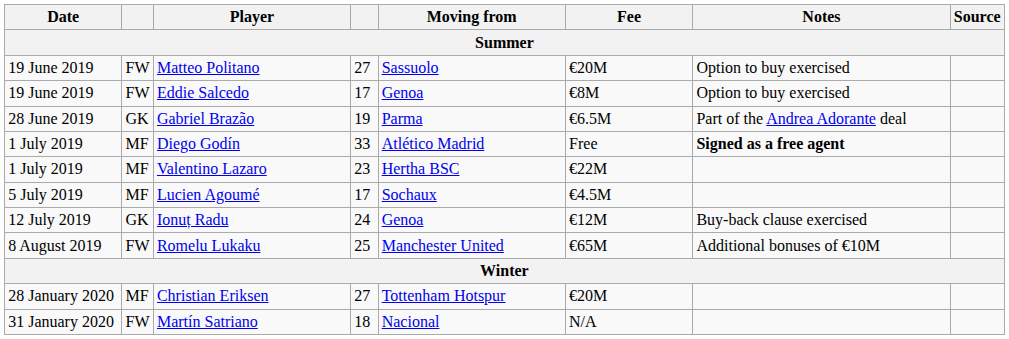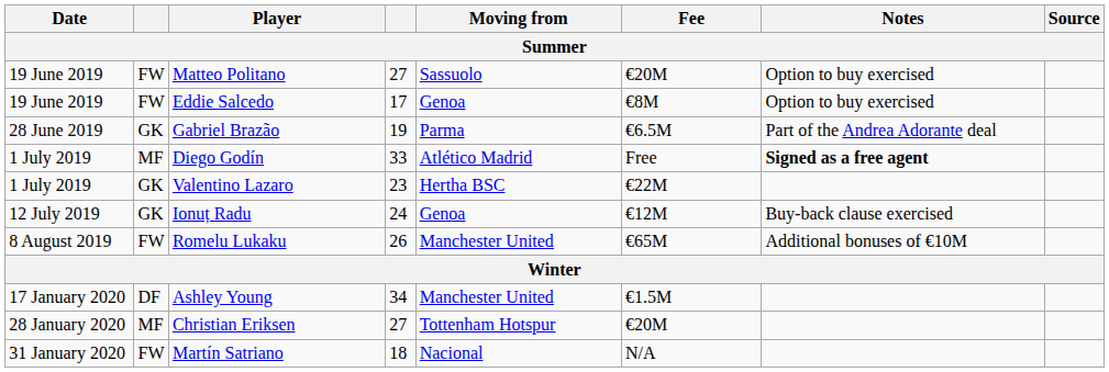 <table class="wikitable sortable">
 <tr>
 <th style="width:110px;">Date</th>
 <th style="width:20px;"></th>
 <th style="width:190px;">Player</th>
 <th style="width:20px;"></th>
 <th style="width:180px;">Moving from</th>
 <th style="width:120px;" class="unsortable">Fee</th>
 <th style="width:250px;" class="unsortable">Notes</th>
 <th style="width:20px;">Source</th>
 </tr>
 <tr>
 <th colspan=8>Summer</th>
 </tr>
 <tr>
 <td>19 June 2019</td>
 <td>FW</td>
 <td> <a href='#'>Matteo Politano</a></td>
 <td>27</td>
 <td> <a href='#'>Sassuolo</a></td>
 <td>€20M</td>
 <td>Option to buy exercised</td>
 <td></td>
 </tr>
 <tr>
 <td>19 June 2019</td>
 <td>FW</td>
 <td> <a href='#'>Eddie Salcedo</a></td>
 <td>17</td>
 <td> <a href='#'>Genoa</a></td>
 <td>€8M</td>
 <td>Option to buy exercised</td>
 <td></td>
 </tr>
 <tr>
 <td>28 June 2019</td>
 <td>GK</td>
 <td> <a href='#'>Gabriel Brazão</a></td>
 <td>19</td>
 <td> <a href='#'>Parma</a></td>
 <td>€6.5M</td>
 <td>Part of the <a href='#'>Andrea Adorante</a> deal</td>
 <td></td>
 </tr>
 <tr>
 <td>1 July 2019</td>
 <td>MF</td>
 <td> <a href='#'>Diego Godín</a></td>
 <td>33</td>
 <td> <a href='#'>Atlético Madrid</a></td>
 <td>Free</td>
 <td><strong>Signed as a free agent</strong></td>
 <td></td>
 </tr>
 <tr>
 <td>1 July 2019</td>
-<td>MF</td>
+<td>GK</td>
 <td> <a href='#'>Valentino Lazaro</a></td>
 <td>23</td>
 <td> <a href='#'>Hertha BSC</a></td>
 <td>€22M</td>
-<td></td>
-<td></td>
-</tr>
-<tr>
-<td>5 July 2019</td>
-<td>MF</td>
-<td> <a href='#'>Lucien Agoumé</a></td>
-<td>17</td>
-<td> <a href='#'>Sochaux</a></td>
-<td>€4.5M</td>
 <td></td>
 <td></td>
 </tr>
 <tr>
 <td>12 July 2019</td>
 <td>GK</td>
 <td> <a href='#'>Ionuț Radu</a></td>
 <td>24</td>
 <td> <a href='#'>Genoa</a></td>
 <td>€12M</td>
 <td>Buy-back clause exercised</td>
 <td></td>
 </tr>
 <tr>
 <td>8 August 2019</td>
 <td>FW</td>
 <td> <a href='#'>Romelu Lukaku</a></td>
-<td>25</td>
+<td>26</td>
 <td> <a href='#'>Manchester United</a></td>
 <td>€65M</td>
 <td>Additional bonuses of €10M</td>
 <td></td>
 </tr>
 <tr>
 <th colspan=8>Winter</th>
+</tr>
+<tr>
+<td>17 January 2020</td>
+<td>DF</td>
+<td> <a href='#'>Ashley Young</a></td>
+<td>34</td>
+<td> <a href='#'>Manchester United</a></td>
+<td>€1.5M</td>
+<td></td>
+<td></td>
 </tr>
 <tr>
 <td>28 January 2020</td>
 <td>MF</td>
 <td> <a href='#'>Christian Eriksen</a></td>
 <td>27</td>
 <td> <a href='#'>Tottenham Hotspur</a></td>
 <td>€20M</td>
 <td></td>
 <td></td>
 </tr>
 <tr>
 <td>31 January 2020</td>
 <td>FW</td>
 <td> <a href='#'>Martín Satriano</a></td>
 <td>18</td>
 <td> <a href='#'>Nacional</a></td>
 <td>N/A</td>
 <td></td>
 <td></td>
 </tr>
 <tr>
 </tr>
 </table>
